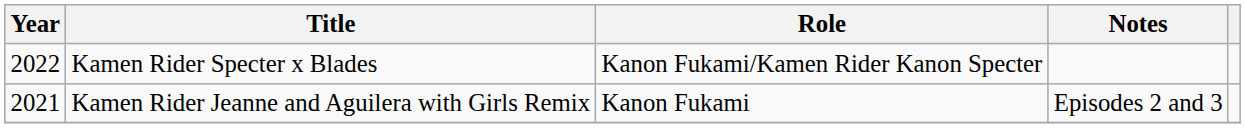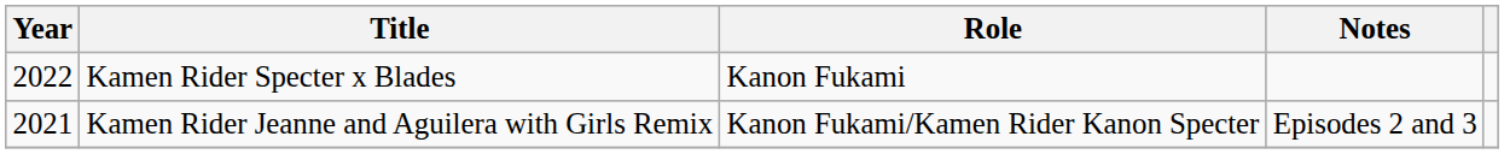 <table class="wikitable">
 <tr>
 <th>Year</th>
 <th>Title</th>
 <th>Role</th>
 <th>Notes</th>
 <th></th>
 </tr>
 <tr>
 <td>2022</td>
 <td>Kamen Rider Specter x Blades</td>
-<td>Kanon Fukami/Kamen Rider Kanon Specter</td>
+<td>Kanon Fukami</td>
 <td></td>
 <td></td>
 </tr>
 <tr>
 <td>2021</td>
 <td>Kamen Rider Jeanne and Aguilera with Girls Remix</td>
-<td>Kanon Fukami</td>
+<td>Kanon Fukami/Kamen Rider Kanon Specter</td>
 <td>Episodes 2 and 3</td>
 <td></td>
 </tr>
 <tr>
 </tr>
 </table>
